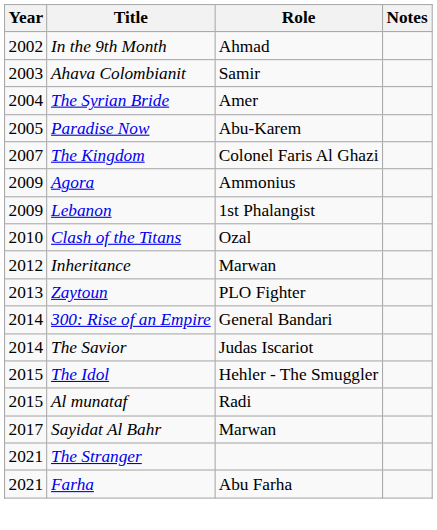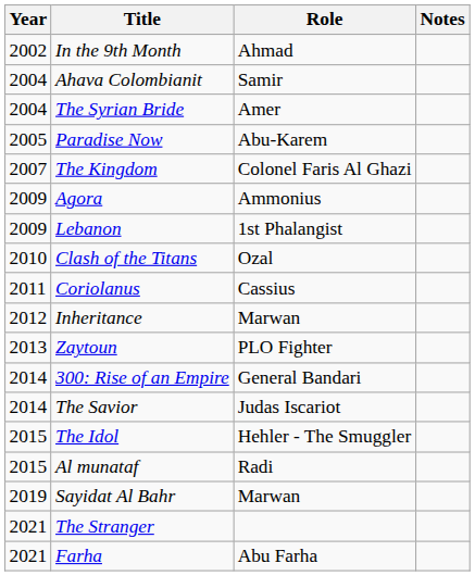 <table class="wikitable">
 <tr>
 <th>Year</th>
 <th>Title</th>
 <th>Role</th>
 <th>Notes</th>
 </tr>
 <tr>
 <td>2002</td>
 <td><em>In the 9th Month</em></td>
 <td>Ahmad</td>
 <td></td>
 </tr>
 <tr>
-<td>2003</td>
+<td>2004</td>
 <td><em>Ahava Colombianit</em></td>
 <td>Samir</td>
 <td></td>
 </tr>
 <tr>
 <td>2004</td>
 <td><em><a href='#'>The Syrian Bride</a></em></td>
 <td>Amer</td>
 <td></td>
 </tr>
 <tr>
 <td>2005</td>
 <td><em><a href='#'>Paradise Now</a></em></td>
 <td>Abu-Karem</td>
 <td></td>
 </tr>
 <tr>
 <td>2007</td>
 <td><em><a href='#'>The Kingdom</a></em></td>
 <td>Colonel Faris Al Ghazi</td>
 <td></td>
 </tr>
 <tr>
 <td>2009</td>
 <td><em><a href='#'>Agora</a></em></td>
 <td>Ammonius</td>
 <td></td>
 </tr>
 <tr>
 <td>2009</td>
 <td><em><a href='#'>Lebanon</a></em></td>
 <td>1st Phalangist</td>
 <td></td>
 </tr>
 <tr>
 <td>2010</td>
 <td><em><a href='#'>Clash of the Titans</a></em></td>
 <td>Ozal</td>
 <td></td>
 </tr>
 <tr>
+<td>2011</td>
+<td><em><a href='#'>Coriolanus</a></em></td>
+<td>Cassius</td>
+<td></td>
+</tr>
+<tr>
 <td>2012</td>
 <td><em>Inheritance</em></td>
 <td>Marwan</td>
 <td></td>
 </tr>
 <tr>
 <td>2013</td>
 <td><em><a href='#'>Zaytoun</a></em></td>
 <td>PLO Fighter</td>
 <td></td>
 </tr>
 <tr>
 <td>2014</td>
 <td><em><a href='#'>300: Rise of an Empire</a></em></td>
 <td>General Bandari</td>
 <td></td>
 </tr>
 <tr>
 <td>2014</td>
 <td><em>The Savior</em></td>
 <td>Judas Iscariot</td>
 <td></td>
 </tr>
 <tr>
 <td>2015</td>
 <td><em><a href='#'>The Idol</a></em></td>
 <td>Hehler - The Smuggler</td>
 <td></td>
 </tr>
 <tr>
 <td>2015</td>
 <td><em>Al munataf</em></td>
 <td>Radi</td>
 <td></td>
 </tr>
 <tr>
-<td>2017</td>
+<td>2019</td>
 <td><em>Sayidat Al Bahr</em></td>
 <td>Marwan</td>
 <td></td>
 </tr>
 <tr>
 <td>2021</td>
 <td><em><a href='#'>The Stranger</a></em></td>
 <td></td>
 </tr>
 <tr>
 <td>2021</td>
 <td><em><a href='#'>Farha</a></em></td>
 <td>Abu Farha</td>
 <td></td>
 </tr>
 </table>
